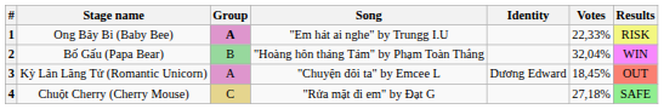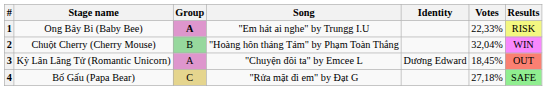 <table class="wikitable plainrowheaders" style="text-align: center;">
 <tr>
 <th>#</th>
 <th>Stage name</th>
 <th>Group</th>
 <th>Song</th>
 <th>Identity</th>
 <th>Votes</th>
 <th>Results</th>
 </tr>
 <tr>
 <th>1</th>
 <td>Ong Bây Bi (Baby Bee)</td>
 <td bgcolor="#DE96CD"><strong>A</strong></td>
 <td>"Em hát ai nghe" by Trungg I.U</td>
 <td></td>
 <td>22,33%</td>
 <td bgcolor=#F3F781>RISK</td>
 </tr>
 <tr>
 <th>2</th>
-<td>Bố Gấu (Papa Bear)</td>
+<td>Chuột Cherry (Cherry Mouse)</td>
 <td bgcolor="#97D89D">B</td>
 <td>"Hoàng hôn tháng Tám" by Phạm Toàn Thắng</td>
 <td></td>
 <td>32,04%</td>
 <td bgcolor=#F888FD>WIN</td>
 </tr>
 <tr>
 <th>3</th>
 <td>Kỳ Lân Lãng Tử (Romantic Unicorn)</td>
 <td bgcolor="#DE96CD">A</td>
 <td>"Chuyện đôi ta" by Emcee L</td>
 <td>Dương Edward</td>
 <td>18,45%</td>
 <td bgcolor=salmon>OUT</td>
 </tr>
 <tr>
 <th>4</th>
-<td>Chuột Cherry (Cherry Mouse)</td>
+<td>Bố Gấu (Papa Bear)</td>
 <td bgcolor="#E5D58E">C</td>
 <td>"Rửa mặt đi em" by Đạt G</td>
 <td></td>
 <td>27,18%</td>
 <td bgcolor=lightgreen>SAFE</td>
 </tr>
 </table>
